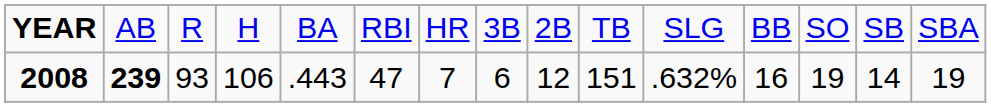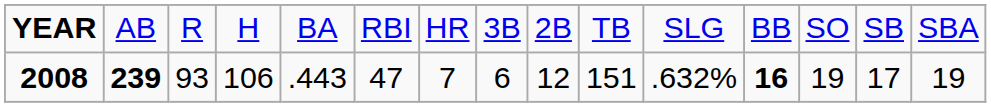 <table class="wikitable">
 <tr align=center>
 <td><strong>YEAR</strong></td>
 <td><a href='#'>AB</a></td>
 <td><a href='#'>R</a></td>
 <td><a href='#'>H</a></td>
 <td><a href='#'>BA</a></td>
 <td><a href='#'>RBI</a></td>
 <td><a href='#'>HR</a></td>
 <td><a href='#'>3B</a></td>
 <td><a href='#'>2B</a></td>
 <td><a href='#'>TB</a></td>
 <td><a href='#'>SLG</a></td>
 <td><a href='#'>BB</a></td>
 <td><a href='#'>SO</a></td>
 <td><a href='#'>SB</a></td>
 <td><a href='#'>SBA</a></td>
 </tr>
 <tr align=center>
 <td><strong>2008</strong></td>
 <td><strong>239</strong></td>
 <td>93</td>
 <td>106</td>
 <td>.443</td>
 <td>47</td>
 <td>7</td>
 <td>6</td>
 <td>12</td>
 <td>151</td>
 <td>.632%</td>
-<td>16</td>
+<td><strong>16</strong></td>
 <td>19</td>
-<td>14</td>
+<td>17</td>
 <td>19</td>
 </tr>
 </table>
